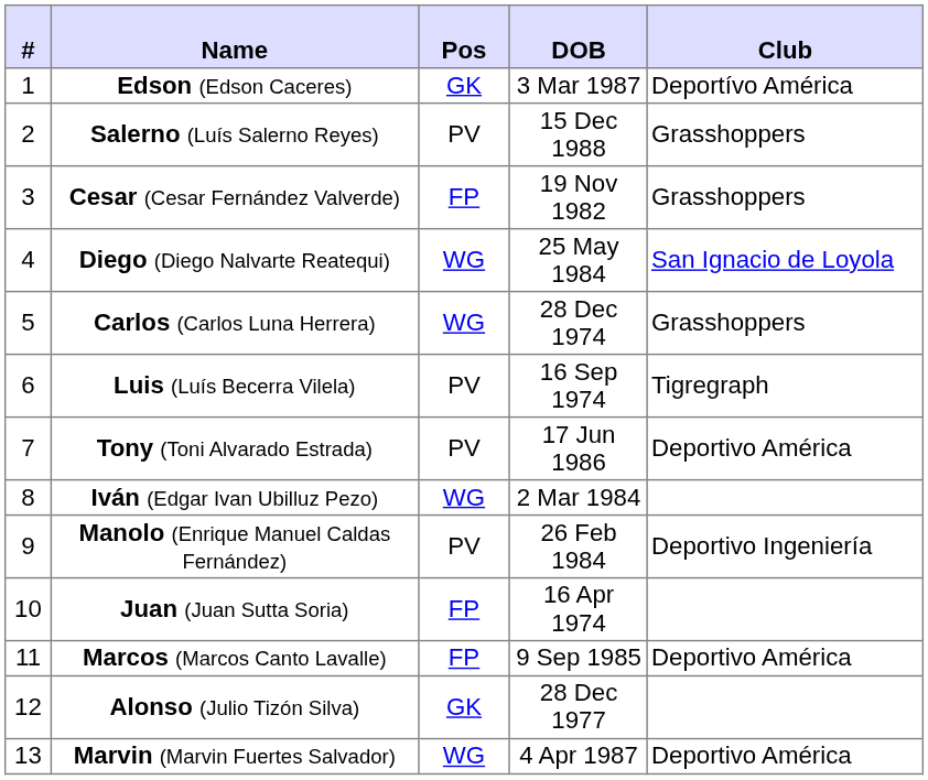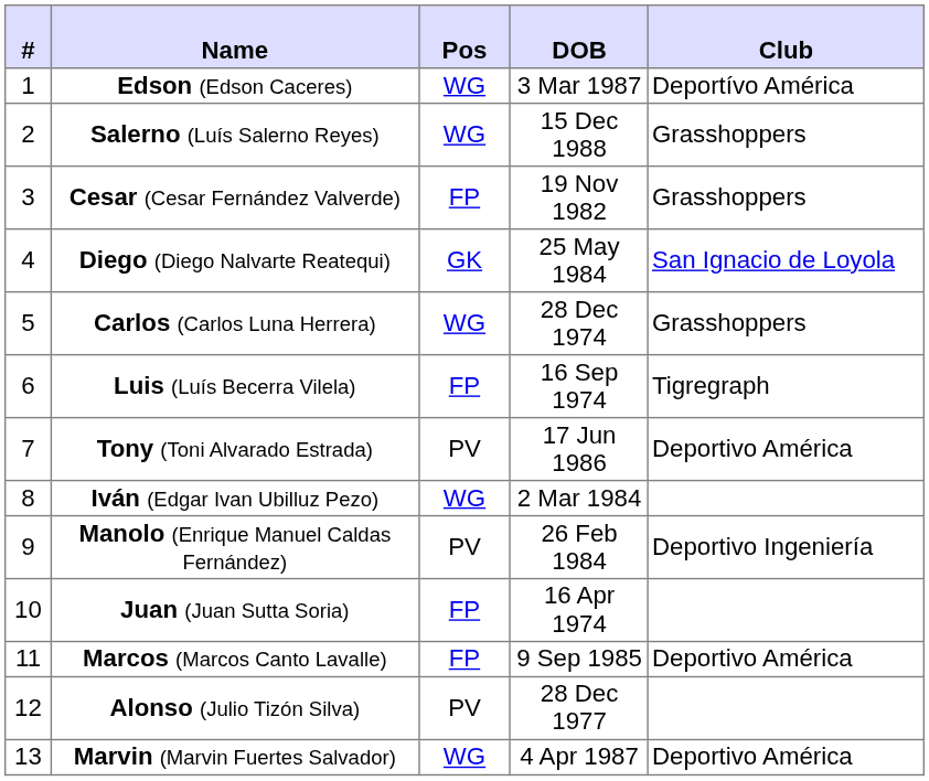 <table style=border-collapse:collapse border=1 cellspacing=0 cellpadding=2 width=600>
 <tr>
 <th bgcolor="#DDDDFF" width="5%"><br> # </th>
 <th bgcolor="#DDDDFF" width="40%"><br>Name</th>
 <th bgcolor="#DDDDFF" width="10%"><br>Pos</th>
 <th bgcolor="#DDDDFF" width="15%"><br>DOB</th>
 <th bgcolor="#DDDDFF" width="30%"><br>Club</th>
 </tr>
 <tr>
 <td align=center>1</td>
 <td align=center><strong>Edson</strong> <small>(Edson Caceres)</small></td>
-<td align=center><a href='#'>GK</a></td>
+<td align=center><a href='#'>WG</a></td>
 <td align=center>3 Mar 1987</td>
 <td>Deportívo América</td>
 </tr>
 <tr>
 <td align=center>2</td>
 <td align=center><strong>Salerno</strong> <small>(Luís Salerno Reyes)</small></td>
-<td align=center>PV</td>
+<td align=center><a href='#'>WG</a></td>
 <td align=center>15 Dec 1988</td>
 <td>Grasshoppers</td>
 </tr>
 <tr>
 <td align=center>3</td>
 <td align=center><strong>Cesar</strong> <small>(Cesar Fernández Valverde)</small></td>
 <td align=center><a href='#'>FP</a></td>
 <td align=center>19 Nov 1982</td>
 <td>Grasshoppers</td>
 </tr>
 <tr>
 <td align=center>4</td>
 <td align=center><strong>Diego</strong> <small> (Diego Nalvarte Reatequi)</small></td>
-<td align=center><a href='#'>WG</a></td>
+<td align=center><a href='#'>GK</a></td>
 <td align=center>25 May 1984</td>
 <td><a href='#'>San Ignacio de Loyola</a></td>
 </tr>
 <tr>
 <td align=center>5</td>
 <td align=center><strong>Carlos</strong> <small> (Carlos Luna Herrera)</small></td>
 <td align=center><a href='#'>WG</a></td>
 <td align=center>28 Dec 1974</td>
 <td>Grasshoppers</td>
 </tr>
 <tr>
 <td align=center>6</td>
 <td align=center><strong>Luis</strong> <small> (Luís Becerra Vilela)</small></td>
-<td align=center>PV</td>
+<td align=center><a href='#'>FP</a></td>
 <td align=center>16 Sep 1974</td>
 <td>Tigregraph</td>
 </tr>
 <tr>
 <td align=center>7</td>
 <td align=center><strong>Tony</strong> <small> (Toni Alvarado Estrada)</small></td>
 <td align=center>PV</td>
 <td align=center>17 Jun 1986</td>
 <td>Deportivo América</td>
 </tr>
 <tr>
 <td align=center>8</td>
 <td align=center><strong>Iván</strong> <small> (Edgar Ivan Ubilluz Pezo)</small></td>
 <td align=center><a href='#'>WG</a></td>
 <td align=center>2 Mar 1984</td>
 <td></td>
 </tr>
 <tr>
 <td align=center>9</td>
 <td align=center><strong>Manolo</strong> <small> (Enrique Manuel Caldas Fernández)</small></td>
 <td align=center>PV</td>
 <td align=center>26 Feb 1984</td>
 <td>Deportivo Ingeniería</td>
 </tr>
 <tr>
 <td align=center>10</td>
 <td align=center><strong>Juan</strong> <small> (Juan Sutta Soria)</small></td>
 <td align=center><a href='#'>FP</a></td>
 <td align=center>16 Apr 1974</td>
 <td></td>
 </tr>
 <tr>
 <td align=center>11</td>
 <td align=center><strong>Marcos</strong> <small> (Marcos Canto Lavalle)</small></td>
 <td align=center><a href='#'>FP</a></td>
 <td align=center>9 Sep 1985</td>
 <td>Deportivo América</td>
 </tr>
 <tr>
 <td align=center>12</td>
 <td align=center><strong>Alonso</strong> <small> (Julio Tizón Silva)</small></td>
-<td align=center><a href='#'>GK</a></td>
+<td align=center>PV</td>
 <td align=center>28 Dec 1977</td>
 <td></td>
 </tr>
 <tr>
 <td align=center>13</td>
 <td align=center><strong>Marvin</strong> <small> (Marvin Fuertes Salvador)</small></td>
 <td align=center><a href='#'>WG</a></td>
 <td align=center>4 Apr 1987</td>
 <td>Deportivo América</td>
 </tr>
 </table>
